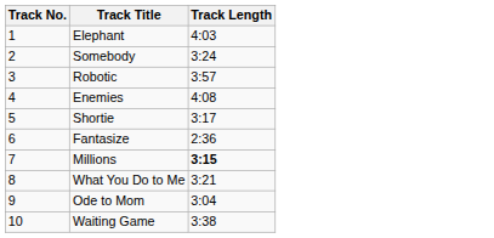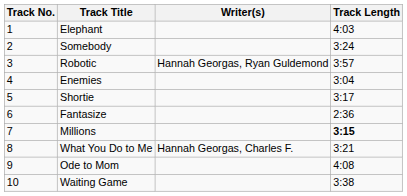 <table class="wikitable">
 <tr>
 <th>Track No.</th>
 <th>Track Title</th>
+<th>Writer(s)</th>
 <th>Track Length</th>
 </tr>
 <tr>
 <td>1</td>
 <td>Elephant</td>
+<td></td>
 <td>4:03</td>
 </tr>
 <tr>
 <td>2</td>
 <td>Somebody</td>
+<td></td>
 <td>3:24</td>
 </tr>
 <tr>
 <td>3</td>
 <td>Robotic</td>
+<td>Hannah Georgas, Ryan Guldemond</td>
 <td>3:57</td>
 </tr>
 <tr>
 <td>4</td>
 <td>Enemies</td>
-<td>4:08</td>
+<td></td>
+<td>3:04</td>
 </tr>
 <tr>
 <td>5</td>
 <td>Shortie</td>
+<td></td>
 <td>3:17</td>
 </tr>
 <tr>
 <td>6</td>
 <td>Fantasize</td>
+<td></td>
 <td>2:36</td>
 </tr>
 <tr>
 <td>7</td>
 <td>Millions</td>
+<td></td>
 <td><strong>3:15</strong></td>
 </tr>
 <tr>
 <td>8</td>
 <td>What You Do to Me</td>
+<td>Hannah Georgas, Charles F.</td>
 <td>3:21</td>
 </tr>
 <tr>
 <td>9</td>
 <td>Ode to Mom</td>
-<td>3:04</td>
+<td></td>
+<td>4:08</td>
 </tr>
 <tr>
 <td>10</td>
 <td>Waiting Game</td>
+<td></td>
 <td>3:38</td>
 </tr>
 </table>
